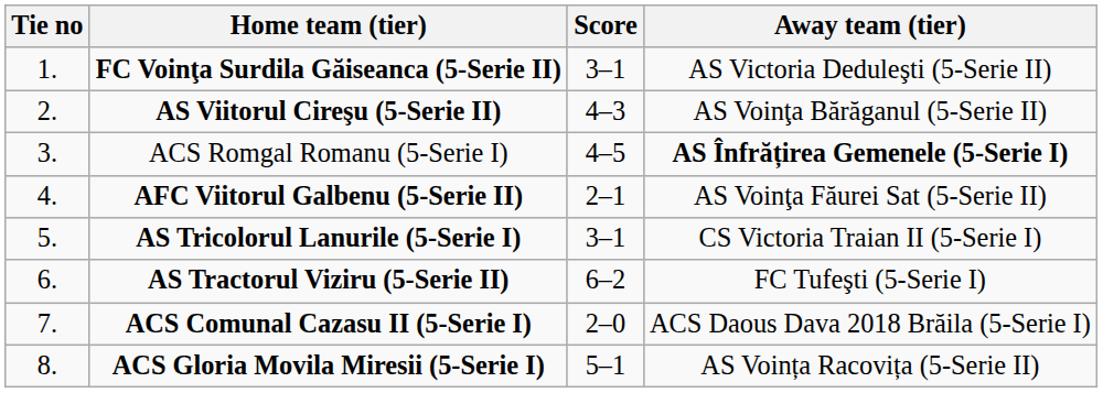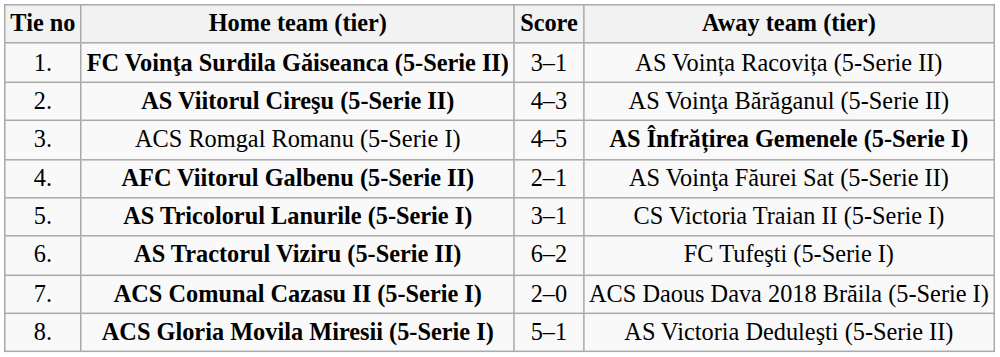 <table class="wikitable" style="text-align: center">
 <tr>
 <th>Tie no</th>
 <th>Home team (tier)</th>
 <th>Score</th>
 <th>Away team (tier)</th>
 </tr>
 <tr>
 <td>1.</td>
 <td><strong>FC Voinţa Surdila Găiseanca (5-Serie II)</strong></td>
 <td>3–1</td>
-<td>AS Victoria Deduleşti (5-Serie II)</td>
+<td>AS Voința Racovița (5-Serie II)</td>
 </tr>
 <tr>
 <td>2.</td>
 <td><strong>AS Viitorul Cireşu (5-Serie II)</strong></td>
 <td>4–3</td>
 <td>AS Voinţa Bărăganul (5-Serie II)</td>
 </tr>
 <tr>
 <td>3.</td>
 <td>ACS Romgal Romanu (5-Serie I)</td>
 <td>4–5</td>
 <td><strong>AS Înfrățirea Gemenele (5-Serie I)</strong></td>
 </tr>
 <tr>
 <td>4.</td>
 <td><strong>AFC Viitorul Galbenu (5-Serie II)</strong></td>
 <td>2–1</td>
 <td>AS Voinţa Făurei Sat (5-Serie II)</td>
 </tr>
 <tr>
 <td>5.</td>
 <td><strong>AS Tricolorul Lanurile (5-Serie I)</strong></td>
 <td>3–1</td>
 <td>CS Victoria Traian II (5-Serie I)</td>
 </tr>
 <tr>
 <td>6.</td>
 <td><strong>AS Tractorul Viziru (5-Serie II)</strong></td>
 <td>6–2</td>
 <td>FC Tufeşti (5-Serie I)</td>
 </tr>
 <tr>
 <td>7.</td>
 <td><strong>ACS Comunal Cazasu II (5-Serie I)</strong></td>
 <td>2–0</td>
 <td>ACS Daous Dava 2018 Brăila (5-Serie I)</td>
 </tr>
 <tr>
 <td>8.</td>
 <td><strong>ACS Gloria Movila Miresii (5-Serie I)</strong></td>
 <td>5–1</td>
-<td>AS Voința Racovița (5-Serie II)</td>
+<td>AS Victoria Deduleşti (5-Serie II)</td>
 </tr>
 </table>
